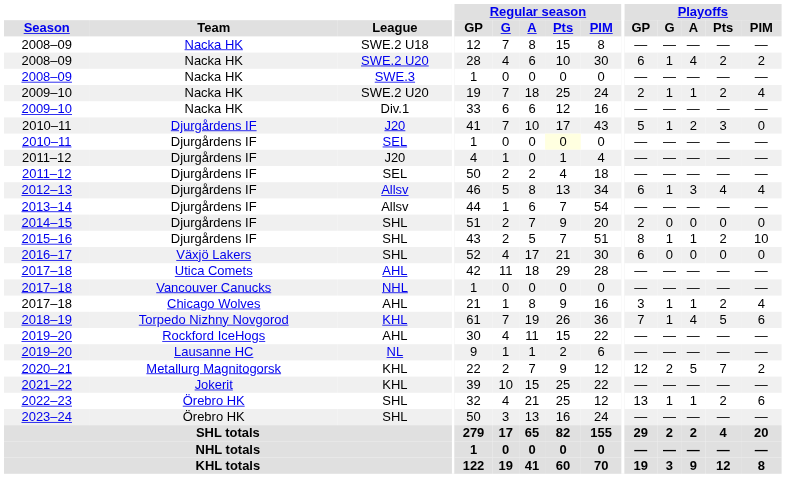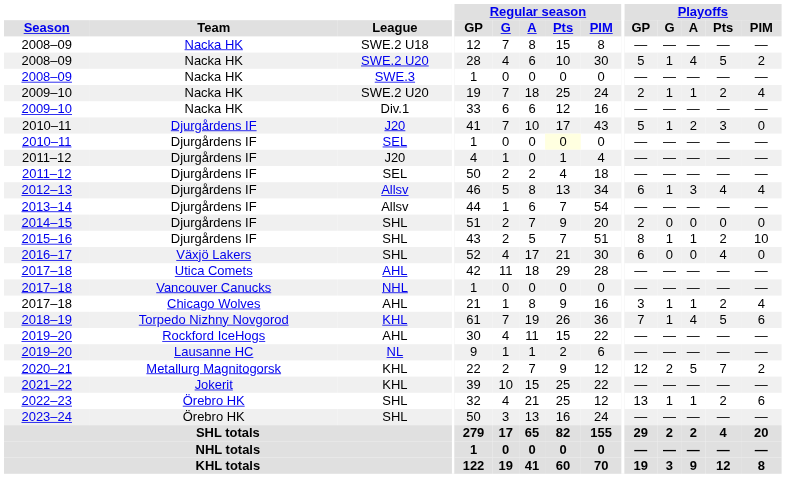 <table border="0" cellpadding="1" cellspacing="0" style="text-align:center; width:60em">
 <tr bgcolor="#e0e0e0">
 <th colspan="3" bgcolor="#ffffff"></th>
 <th rowspan="99" bgcolor="#ffffff"></th>
 <th colspan="5"><a href='#'>Regular season</a></th>
 <th rowspan="99" bgcolor="#ffffff"></th>
 <th colspan="5"><a href='#'>Playoffs</a></th>
 </tr>
 <tr bgcolor="#e0e0e0">
 <th><a href='#'>Season</a></th>
 <th>Team</th>
 <th>League</th>
 <th>GP</th>
 <th><a href='#'>G</a></th>
 <th><a href='#'>A</a></th>
 <th><a href='#'>Pts</a></th>
 <th><a href='#'>PIM</a></th>
 <th>GP</th>
 <th>G</th>
 <th>A</th>
 <th>Pts</th>
 <th>PIM</th>
 </tr>
 <tr>
 <td>2008–09</td>
 <td><a href='#'>Nacka HK</a></td>
 <td>SWE.2 U18</td>
 <td>12</td>
 <td>7</td>
 <td>8</td>
 <td>15</td>
 <td>8</td>
 <td>—</td>
 <td>—</td>
 <td>—</td>
 <td>—</td>
 <td>—</td>
 </tr>
 <tr bgcolor="#f0f0f0">
 <td>2008–09</td>
 <td>Nacka HK</td>
 <td><a href='#'>SWE.2 U20</a></td>
 <td>28</td>
 <td>4</td>
 <td>6</td>
 <td>10</td>
 <td>30</td>
-<td>6</td>
+<td>5</td>
 <td>1</td>
 <td>4</td>
-<td>2</td>
+<td>5</td>
 <td>2</td>
 </tr>
 <tr>
 <td><a href='#'>2008–09</a></td>
 <td>Nacka HK</td>
 <td><a href='#'>SWE.3</a></td>
 <td>1</td>
 <td>0</td>
 <td>0</td>
 <td>0</td>
 <td>0</td>
 <td>—</td>
 <td>—</td>
 <td>—</td>
 <td>—</td>
 <td>—</td>
 </tr>
 <tr bgcolor="#f0f0f0">
 <td>2009–10</td>
 <td>Nacka HK</td>
 <td>SWE.2 U20</td>
 <td>19</td>
 <td>7</td>
 <td>18</td>
 <td>25</td>
 <td>24</td>
 <td>2</td>
 <td>1</td>
 <td>1</td>
 <td>2</td>
 <td>4</td>
 </tr>
 <tr>
 <td><a href='#'>2009–10</a></td>
 <td>Nacka HK</td>
 <td>Div.1</td>
 <td>33</td>
 <td>6</td>
 <td>6</td>
 <td>12</td>
 <td>16</td>
 <td>—</td>
 <td>—</td>
 <td>—</td>
 <td>—</td>
 <td>—</td>
 </tr>
 <tr bgcolor="#f0f0f0">
 <td>2010–11</td>
 <td><a href='#'>Djurgårdens IF</a></td>
 <td><a href='#'>J20</a></td>
 <td>41</td>
 <td>7</td>
 <td>10</td>
 <td>17</td>
 <td>43</td>
 <td>5</td>
 <td>1</td>
 <td>2</td>
 <td>3</td>
 <td>0</td>
 </tr>
 <tr>
 <td><a href='#'>2010–11</a></td>
 <td>Djurgårdens IF</td>
 <td><a href='#'>SEL</a></td>
 <td>1</td>
 <td>0</td>
 <td>0</td>
 <td style="background: lightyellow;">0</td>
 <td>0</td>
 <td>—</td>
 <td>—</td>
 <td>—</td>
 <td>—</td>
 <td>—</td>
 </tr>
 <tr bgcolor="#f0f0f0">
 <td>2011–12</td>
 <td>Djurgårdens IF</td>
 <td>J20</td>
 <td>4</td>
 <td>1</td>
 <td>0</td>
 <td>1</td>
 <td>4</td>
 <td>—</td>
 <td>—</td>
 <td>—</td>
 <td>—</td>
 <td>—</td>
 </tr>
 <tr>
 <td><a href='#'>2011–12</a></td>
 <td>Djurgårdens IF</td>
 <td>SEL</td>
 <td>50</td>
 <td>2</td>
 <td>2</td>
 <td>4</td>
 <td>18</td>
 <td>—</td>
 <td>—</td>
 <td>—</td>
 <td>—</td>
 <td>—</td>
 </tr>
 <tr bgcolor="#f0f0f0">
 <td><a href='#'>2012–13</a></td>
 <td>Djurgårdens IF</td>
 <td><a href='#'>Allsv</a></td>
 <td>46</td>
 <td>5</td>
 <td>8</td>
 <td>13</td>
 <td>34</td>
 <td>6</td>
 <td>1</td>
 <td>3</td>
 <td>4</td>
 <td>4</td>
 </tr>
 <tr>
 <td><a href='#'>2013–14</a></td>
 <td>Djurgårdens IF</td>
 <td>Allsv</td>
 <td>44</td>
 <td>1</td>
 <td>6</td>
 <td>7</td>
 <td>54</td>
 <td>—</td>
 <td>—</td>
 <td>—</td>
 <td>—</td>
 <td>—</td>
 </tr>
 <tr bgcolor="#f0f0f0">
 <td><a href='#'>2014–15</a></td>
 <td>Djurgårdens IF</td>
 <td>SHL</td>
 <td>51</td>
 <td>2</td>
 <td>7</td>
 <td>9</td>
 <td>20</td>
 <td>2</td>
 <td>0</td>
 <td>0</td>
 <td>0</td>
 <td>0</td>
 </tr>
 <tr>
 <td><a href='#'>2015–16</a></td>
 <td>Djurgårdens IF</td>
 <td>SHL</td>
 <td>43</td>
 <td>2</td>
 <td>5</td>
 <td>7</td>
 <td>51</td>
 <td>8</td>
 <td>1</td>
 <td>1</td>
 <td>2</td>
 <td>10</td>
 </tr>
 <tr bgcolor="#f0f0f0">
 <td><a href='#'>2016–17</a></td>
 <td><a href='#'>Växjö Lakers</a></td>
 <td>SHL</td>
 <td>52</td>
 <td>4</td>
 <td>17</td>
 <td>21</td>
 <td>30</td>
 <td>6</td>
 <td>0</td>
 <td>0</td>
-<td>0</td>
+<td>4</td>
 <td>0</td>
 </tr>
 <tr>
 <td><a href='#'>2017–18</a></td>
 <td><a href='#'>Utica Comets</a></td>
 <td><a href='#'>AHL</a></td>
 <td>42</td>
 <td>11</td>
 <td>18</td>
 <td>29</td>
 <td>28</td>
 <td>—</td>
 <td>—</td>
 <td>—</td>
 <td>—</td>
 <td>—</td>
 </tr>
 <tr bgcolor="#f0f0f0">
 <td><a href='#'>2017–18</a></td>
 <td><a href='#'>Vancouver Canucks</a></td>
 <td><a href='#'>NHL</a></td>
 <td>1</td>
 <td>0</td>
 <td>0</td>
 <td>0</td>
 <td>0</td>
 <td>—</td>
 <td>—</td>
 <td>—</td>
 <td>—</td>
 <td>—</td>
 </tr>
 <tr>
 <td>2017–18</td>
 <td><a href='#'>Chicago Wolves</a></td>
 <td>AHL</td>
 <td>21</td>
 <td>1</td>
 <td>8</td>
 <td>9</td>
 <td>16</td>
 <td>3</td>
 <td>1</td>
 <td>1</td>
 <td>2</td>
 <td>4</td>
 </tr>
 <tr bgcolor="#f0f0f0">
 <td><a href='#'>2018–19</a></td>
 <td><a href='#'>Torpedo Nizhny Novgorod</a></td>
 <td><a href='#'>KHL</a></td>
 <td>61</td>
 <td>7</td>
 <td>19</td>
 <td>26</td>
 <td>36</td>
 <td>7</td>
 <td>1</td>
 <td>4</td>
 <td>5</td>
 <td>6</td>
 </tr>
 <tr>
 <td><a href='#'>2019–20</a></td>
 <td><a href='#'>Rockford IceHogs</a></td>
 <td>AHL</td>
 <td>30</td>
 <td>4</td>
 <td>11</td>
 <td>15</td>
 <td>22</td>
 <td>—</td>
 <td>—</td>
 <td>—</td>
 <td>—</td>
 <td>—</td>
 </tr>
 <tr bgcolor="#f0f0f0">
 <td><a href='#'>2019–20</a></td>
 <td><a href='#'>Lausanne HC</a></td>
 <td><a href='#'>NL</a></td>
 <td>9</td>
 <td>1</td>
 <td>1</td>
 <td>2</td>
 <td>6</td>
 <td>—</td>
 <td>—</td>
 <td>—</td>
 <td>—</td>
 <td>—</td>
 </tr>
 <tr>
 <td><a href='#'>2020–21</a></td>
 <td><a href='#'>Metallurg Magnitogorsk</a></td>
 <td>KHL</td>
 <td>22</td>
 <td>2</td>
 <td>7</td>
 <td>9</td>
 <td>12</td>
 <td>12</td>
 <td>2</td>
 <td>5</td>
 <td>7</td>
 <td>2</td>
 </tr>
 <tr bgcolor="#f0f0f0">
 <td><a href='#'>2021–22</a></td>
 <td><a href='#'>Jokerit</a></td>
 <td>KHL</td>
 <td>39</td>
 <td>10</td>
 <td>15</td>
 <td>25</td>
 <td>22</td>
 <td>—</td>
 <td>—</td>
 <td>—</td>
 <td>—</td>
 <td>—</td>
 </tr>
 <tr>
 <td><a href='#'>2022–23</a></td>
 <td><a href='#'>Örebro HK</a></td>
 <td>SHL</td>
 <td>32</td>
 <td>4</td>
 <td>21</td>
 <td>25</td>
 <td>12</td>
 <td>13</td>
 <td>1</td>
 <td>1</td>
 <td>2</td>
 <td>6</td>
 </tr>
 <tr bgcolor="#f0f0f0">
 <td><a href='#'>2023–24</a></td>
 <td>Örebro HK</td>
 <td>SHL</td>
 <td>50</td>
 <td>3</td>
 <td>13</td>
 <td>16</td>
 <td>24</td>
 <td>—</td>
 <td>—</td>
 <td>—</td>
 <td>—</td>
 <td>—</td>
 </tr>
 <tr bgcolor="#e0e0e0">
 <th colspan="3">SHL totals</th>
 <th>279</th>
 <th>17</th>
 <th>65</th>
 <th>82</th>
 <th>155</th>
 <th>29</th>
 <th>2</th>
 <th>2</th>
 <th>4</th>
 <th>20</th>
 </tr>
 <tr bgcolor="#e0e0e0">
 <th colspan="3">NHL totals</th>
 <th>1</th>
 <th>0</th>
 <th>0</th>
 <th>0</th>
 <th>0</th>
 <th>—</th>
 <th>—</th>
 <th>—</th>
 <th>—</th>
 <th>—</th>
 </tr>
 <tr bgcolor="#e0e0e0">
 <th colspan="3">KHL totals</th>
 <th>122</th>
 <th>19</th>
 <th>41</th>
 <th>60</th>
 <th>70</th>
 <th>19</th>
 <th>3</th>
 <th>9</th>
 <th>12</th>
 <th>8</th>
 </tr>
 </table>
